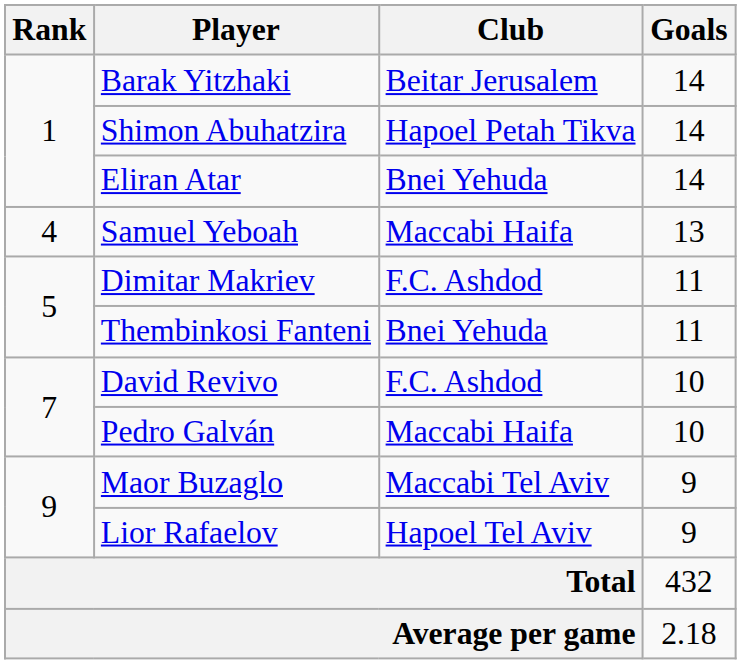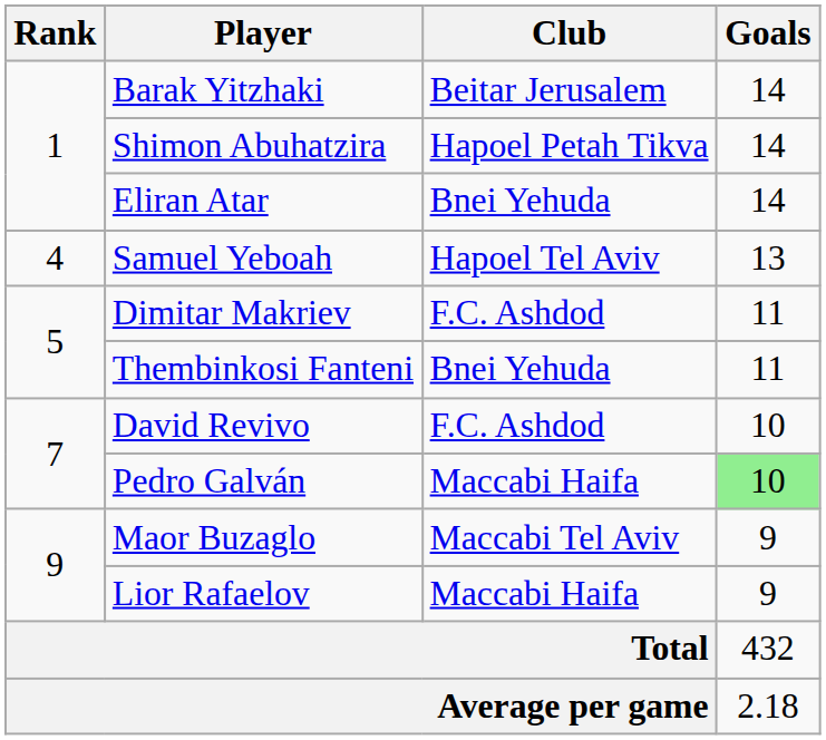 <table class="wikitable">
 <tr>
 <th>Rank</th>
 <th>Player</th>
 <th>Club</th>
 <th>Goals</th>
 </tr>
 <tr>
 <td rowspan="3" align="center">1</td>
 <td> <a href='#'>Barak Yitzhaki</a></td>
 <td><a href='#'>Beitar Jerusalem</a></td>
 <td align="center">14</td>
 </tr>
 <tr>
 <td> <a href='#'>Shimon Abuhatzira</a></td>
 <td><a href='#'>Hapoel Petah Tikva</a></td>
 <td align="center">14</td>
 </tr>
 <tr>
 <td> <a href='#'>Eliran Atar</a></td>
 <td><a href='#'>Bnei Yehuda</a></td>
 <td align="center">14</td>
 </tr>
 <tr>
 <td align="center">4</td>
 <td> <a href='#'>Samuel Yeboah</a></td>
-<td><a href='#'>Maccabi Haifa</a></td>
+<td><a href='#'>Hapoel Tel Aviv</a></td>
 <td align="center">13</td>
 </tr>
 <tr>
 <td rowspan="2" align="center">5</td>
 <td> <a href='#'>Dimitar Makriev</a></td>
 <td><a href='#'>F.C. Ashdod</a></td>
 <td align="center">11</td>
 </tr>
 <tr>
 <td> <a href='#'>Thembinkosi Fanteni</a></td>
 <td><a href='#'>Bnei Yehuda</a></td>
 <td align="center">11</td>
 </tr>
 <tr>
 <td rowspan="2" align="center">7</td>
 <td> <a href='#'>David Revivo</a></td>
 <td><a href='#'>F.C. Ashdod</a></td>
 <td align="center">10</td>
 </tr>
 <tr>
 <td> <a href='#'>Pedro Galván</a></td>
 <td><a href='#'>Maccabi Haifa</a></td>
-<td align="center">10</td>
+<td align="center" style="background: lightgreen;">10</td>
 </tr>
 <tr>
 <td rowspan="2" align="center">9</td>
 <td> <a href='#'>Maor Buzaglo</a></td>
 <td><a href='#'>Maccabi Tel Aviv</a></td>
 <td align="center">9</td>
 </tr>
 <tr>
 <td> <a href='#'>Lior Rafaelov</a></td>
-<td><a href='#'>Hapoel Tel Aviv</a></td>
+<td><a href='#'>Maccabi Haifa</a></td>
 <td align="center">9</td>
 </tr>
 <tr>
 <td bgcolor="#F2F2F2" colspan="3" align="right"><strong>Total</strong></td>
 <td align="center">432</td>
 </tr>
 <tr>
 <td bgcolor="#F2F2F2" colspan="3" align="right"><strong>Average per game</strong></td>
 <td align="center">2.18</td>
 </tr>
 </table>
